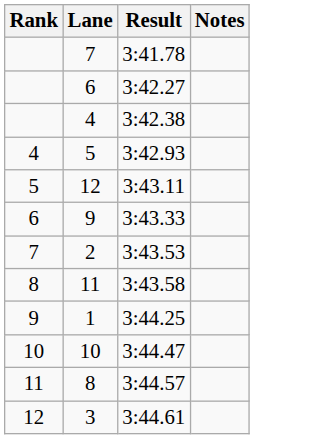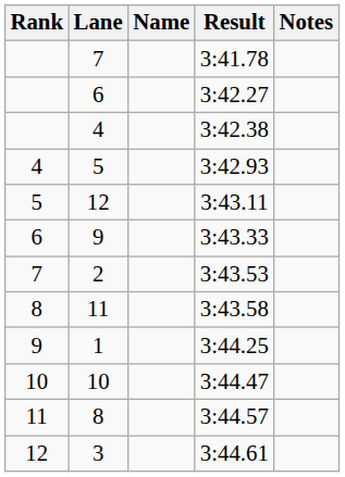 <table class="wikitable" style="text-align:center">
 <tr>
 <th>Rank</th>
 <th>Lane</th>
+<th>Name</th>
 <th>Result</th>
 <th>Notes</th>
 </tr>
 <tr>
 <td></td>
 <td>7</td>
+<td align="left"></td>
 <td>3:41.78</td>
 <td></td>
 </tr>
 <tr>
 <td></td>
 <td>6</td>
+<td align="left"></td>
 <td>3:42.27</td>
 <td></td>
 </tr>
 <tr>
 <td></td>
 <td>4</td>
+<td align="left"></td>
 <td>3:42.38</td>
 <td></td>
 </tr>
 <tr>
 <td>4</td>
 <td>5</td>
+<td align="left"></td>
 <td>3:42.93</td>
 <td></td>
 </tr>
 <tr>
 <td>5</td>
 <td>12</td>
+<td align="left"></td>
 <td>3:43.11</td>
 <td></td>
 </tr>
 <tr>
 <td>6</td>
 <td>9</td>
+<td align="left"></td>
 <td>3:43.33</td>
 <td></td>
 </tr>
 <tr>
 <td>7</td>
 <td>2</td>
+<td align="left"></td>
 <td>3:43.53</td>
 <td></td>
 </tr>
 <tr>
 <td>8</td>
 <td>11</td>
+<td align="left"></td>
 <td>3:43.58</td>
 <td></td>
 </tr>
 <tr>
 <td>9</td>
 <td>1</td>
+<td align="left"></td>
 <td>3:44.25</td>
 <td></td>
 </tr>
 <tr>
 <td>10</td>
 <td>10</td>
+<td align="left"></td>
 <td>3:44.47</td>
 <td></td>
 </tr>
 <tr>
 <td>11</td>
 <td>8</td>
+<td align="left"></td>
 <td>3:44.57</td>
 <td></td>
 </tr>
 <tr>
 <td>12</td>
 <td>3</td>
+<td align="left"></td>
 <td>3:44.61</td>
 <td></td>
 </tr>
 </table>
